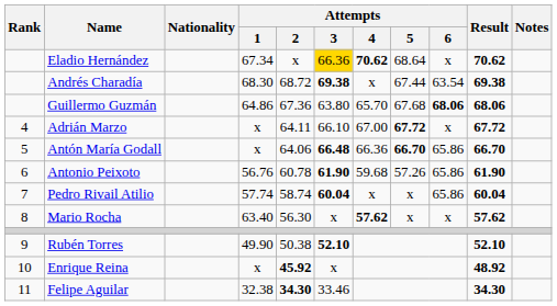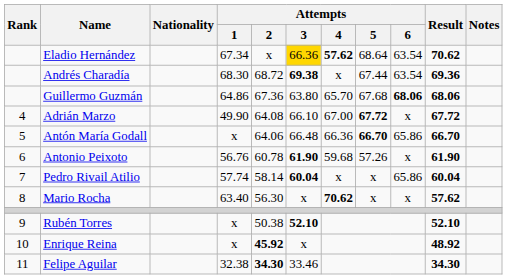 <table class="wikitable sortable" style="text-align:center">
 <tr>
 <th rowspan=2>Rank</th>
 <th rowspan=2>Name</th>
 <th rowspan=2>Nationality</th>
 <th colspan=6>Attempts</th>
 <th rowspan=2>Result</th>
 <th rowspan=2>Notes</th>
 </tr>
 <tr>
 <th>1</th>
 <th>2</th>
 <th>3</th>
 <th>4</th>
 <th>5</th>
 <th>6</th>
 </tr>
 <tr>
 <td align=center></td>
 <td align=left><a href='#'>Eladio Hernández</a></td>
 <td align=left></td>
 <td>67.34</td>
 <td>x</td>
 <td style="background: gold;">66.36</td>
-<td><strong>70.62</strong></td>
+<td><strong>57.62</strong></td>
 <td>68.64</td>
-<td>x</td>
+<td>63.54</td>
 <td><strong>70.62</strong></td>
 <td></td>
 </tr>
 <tr>
 <td align=center></td>
 <td align=left><a href='#'>Andrés Charadía</a></td>
 <td align=left></td>
 <td>68.30</td>
 <td>68.72</td>
 <td><strong>69.38</strong></td>
 <td>x</td>
 <td>67.44</td>
 <td>63.54</td>
-<td><strong>69.38</strong></td>
+<td><strong>69.36</strong></td>
 <td></td>
 </tr>
 <tr>
 <td align=center></td>
 <td align=left><a href='#'>Guillermo Guzmán</a></td>
 <td align=left></td>
 <td>64.86</td>
 <td>67.36</td>
 <td>63.80</td>
 <td>65.70</td>
 <td>67.68</td>
 <td><strong>68.06</strong></td>
 <td><strong>68.06</strong></td>
 <td></td>
 </tr>
 <tr>
 <td align=center>4</td>
 <td align=left><a href='#'>Adrián Marzo</a></td>
 <td align=left></td>
-<td>x</td>
-<td>64.11</td>
+<td>49.90</td>
+<td>64.08</td>
 <td>66.10</td>
 <td>67.00</td>
 <td><strong>67.72</strong></td>
 <td>x</td>
 <td><strong>67.72</strong></td>
 <td></td>
 </tr>
 <tr>
 <td align=center>5</td>
 <td align=left><a href='#'>Antón María Godall</a></td>
 <td align=left></td>
 <td>x</td>
 <td>64.06</td>
-<td><strong>66.48</strong></td>
+<td>66.48</td>
 <td>66.36</td>
 <td><strong>66.70</strong></td>
 <td>65.86</td>
 <td><strong>66.70</strong></td>
 <td></td>
 </tr>
 <tr>
 <td align=center>6</td>
 <td align=left><a href='#'>Antonio Peixoto</a></td>
 <td align=left></td>
 <td>56.76</td>
 <td>60.78</td>
 <td><strong>61.90</strong></td>
 <td>59.68</td>
 <td>57.26</td>
-<td>65.86</td>
+<td>x</td>
 <td><strong>61.90</strong></td>
 <td></td>
 </tr>
 <tr>
 <td align=center>7</td>
 <td align=left><a href='#'>Pedro Rivail Atilio</a></td>
 <td align=left></td>
 <td>57.74</td>
-<td>58.74</td>
+<td>58.14</td>
 <td><strong>60.04</strong></td>
 <td>x</td>
 <td>x</td>
 <td>65.86</td>
 <td><strong>60.04</strong></td>
 <td></td>
 </tr>
 <tr>
 <td align=center>8</td>
 <td align=left><a href='#'>Mario Rocha</a></td>
 <td align=left></td>
 <td>63.40</td>
 <td>56.30</td>
 <td>x</td>
-<td><strong>57.62</strong></td>
+<td><strong>70.62</strong></td>
 <td>x</td>
 <td>x</td>
 <td><strong>57.62</strong></td>
 <td></td>
 </tr>
 <tr>
 <td colspan=11 bgcolor=lightgray></td>
 </tr>
 <tr>
 <td align=center>9</td>
 <td align=left><a href='#'>Rubén Torres</a></td>
 <td align=left></td>
-<td>49.90</td>
+<td>x</td>
 <td>50.38</td>
 <td><strong>52.10</strong></td>
 <td colspan=3></td>
 <td><strong>52.10</strong></td>
 <td></td>
 </tr>
 <tr>
 <td align=center>10</td>
 <td align=left><a href='#'>Enrique Reina</a></td>
 <td align=left></td>
 <td>x</td>
 <td><strong>45.92</strong></td>
 <td>x</td>
 <td colspan=3></td>
 <td><strong>48.92</strong></td>
 <td></td>
 </tr>
 <tr>
 <td align=center>11</td>
 <td align=left><a href='#'>Felipe Aguilar</a></td>
 <td align=left></td>
 <td>32.38</td>
 <td><strong>34.30</strong></td>
 <td>33.46</td>
 <td colspan=3></td>
 <td><strong>34.30</strong></td>
 <td></td>
 </tr>
 </table>
